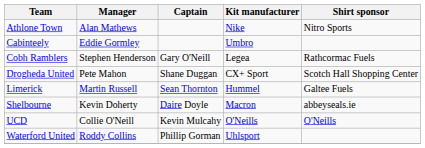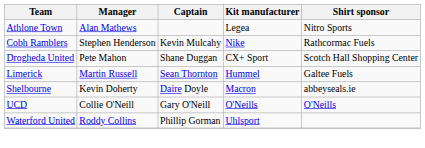 <table class="wikitable sortable" style="text-align: left;">
 <tr>
 <th>Team</th>
 <th>Manager</th>
 <th>Captain</th>
 <th>Kit manufacturer</th>
 <th>Shirt sponsor</th>
 </tr>
 <tr>
 <td><a href='#'>Athlone Town</a></td>
 <td> <a href='#'>Alan Mathews</a></td>
 <td></td>
-<td><a href='#'>Nike</a></td>
+<td>Legea</td>
 <td>Nitro Sports</td>
-</tr>
-<tr>
-<td><a href='#'>Cabinteely</a></td>
-<td> <a href='#'>Eddie Gormley</a></td>
-<td></td>
-<td><a href='#'>Umbro</a></td>
-<td></td>
 </tr>
 <tr>
 <td><a href='#'>Cobh Ramblers</a></td>
 <td> Stephen Henderson</td>
-<td> Gary O'Neill</td>
-<td>Legea</td>
+<td> Kevin Mulcahy</td>
+<td><a href='#'>Nike</a></td>
 <td>Rathcormac Fuels</td>
 </tr>
 <tr>
 <td><a href='#'>Drogheda United</a></td>
 <td> Pete Mahon</td>
 <td> Shane Duggan</td>
 <td>CX+ Sport</td>
 <td>Scotch Hall Shopping Center</td>
 </tr>
 <tr>
 <td><a href='#'>Limerick</a></td>
 <td> <a href='#'>Martin Russell</a></td>
 <td> <a href='#'>Sean Thornton</a></td>
 <td><a href='#'>Hummel</a></td>
 <td>Galtee Fuels</td>
 </tr>
 <tr>
 <td><a href='#'>Shelbourne</a></td>
 <td> Kevin Doherty</td>
 <td><a href='#'>Daire</a> Doyle</td>
 <td><a href='#'>Macron</a></td>
 <td>abbeyseals.ie</td>
 </tr>
 <tr>
 <td><a href='#'>UCD</a></td>
 <td> Collie O'Neill</td>
-<td> Kevin Mulcahy</td>
+<td> Gary O'Neill</td>
 <td><a href='#'>O'Neills</a></td>
 <td><a href='#'>O'Neills</a></td>
 </tr>
 <tr>
 <td><a href='#'>Waterford United</a></td>
 <td> <a href='#'>Roddy Collins</a></td>
 <td> Phillip Gorman</td>
 <td><a href='#'>Uhlsport</a></td>
 <td></td>
 </tr>
 <tr>
 </tr>
 </table>
